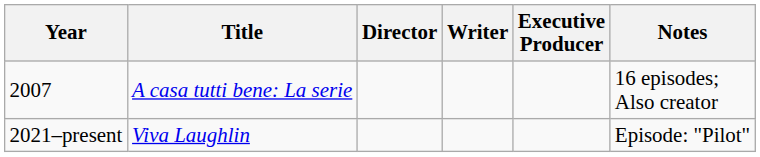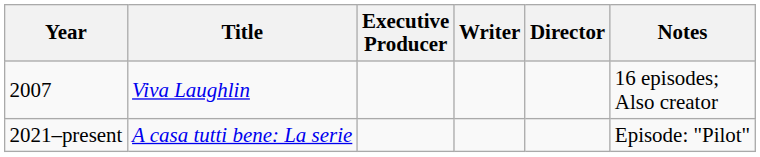 <table class="wikitable">
 <tr>
 <th>Year</th>
 <th>Title</th>
+<th>Executive<br>Producer</th>
+<th>Writer</th>
 <th>Director</th>
-<th>Writer</th>
-<th>Executive<br>Producer</th>
 <th>Notes</th>
 </tr>
 <tr>
 <td>2007</td>
-<td><em><a href='#'>A casa tutti bene: La serie</a></em></td>
+<td><em><a href='#'>Viva Laughlin</a></em></td>
 <td></td>
 <td></td>
 <td></td>
 <td>16 episodes;<br>Also creator</td>
 </tr>
 <tr>
 <td>2021–present</td>
-<td><em><a href='#'>Viva Laughlin</a></em></td>
+<td><em><a href='#'>A casa tutti bene: La serie</a></em></td>
 <td></td>
 <td></td>
 <td></td>
 <td>Episode: "Pilot"</td>
 </tr>
 </table>
